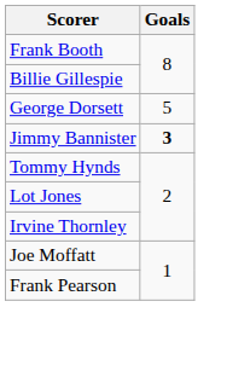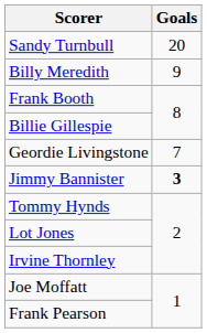 <table class="wikitable">
 <tr>
 <th>Scorer</th>
 <th>Goals</th>
+</tr>
+<tr>
+<td> <a href='#'>Sandy Turnbull</a></td>
+<td align=center>20</td>
+</tr>
+<tr>
+<td> <a href='#'>Billy Meredith</a></td>
+<td align=center>9</td>
 </tr>
 <tr>
 <td> <a href='#'>Frank Booth</a></td>
 <td rowspan="2" align=center>8</td>
 </tr>
 <tr>
 <td> <a href='#'>Billie Gillespie</a></td>
 </tr>
 <tr>
-<td> <a href='#'>George Dorsett</a></td>
-<td align=center>5</td>
+<td>Geordie Livingstone</td>
+<td align=center>7</td>
 </tr>
 <tr>
 <td> <a href='#'>Jimmy Bannister</a></td>
 <td align=center><strong>3</strong></td>
 </tr>
 <tr>
 <td> <a href='#'>Tommy Hynds</a></td>
 <td rowspan="3" align=center>2</td>
 </tr>
 <tr>
 <td> <a href='#'>Lot Jones</a></td>
 </tr>
 <tr>
 <td> <a href='#'>Irvine Thornley</a></td>
 </tr>
 <tr>
 <td>Joe Moffatt</td>
 <td rowspan="2" align=center>1</td>
 </tr>
 <tr>
 <td>Frank Pearson</td>
 </tr>
 </table>
